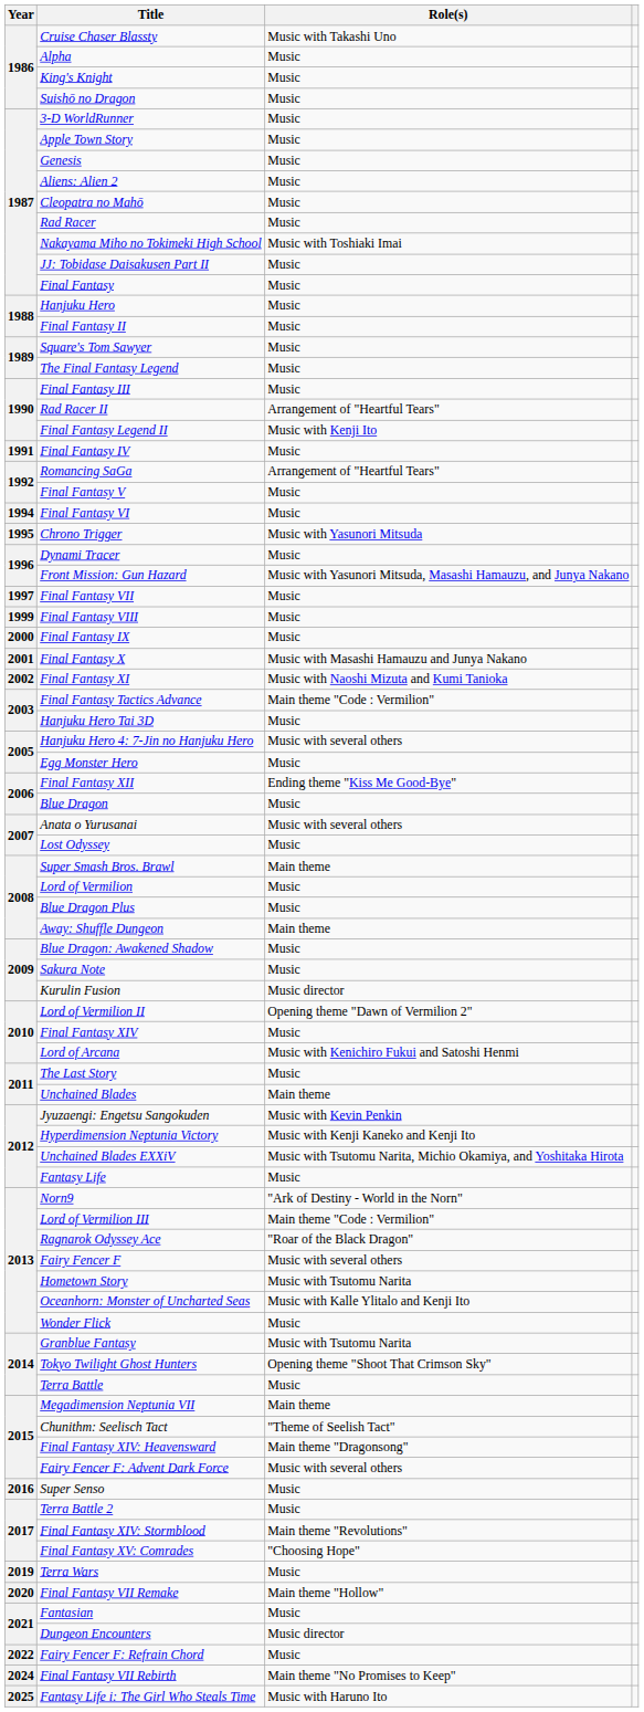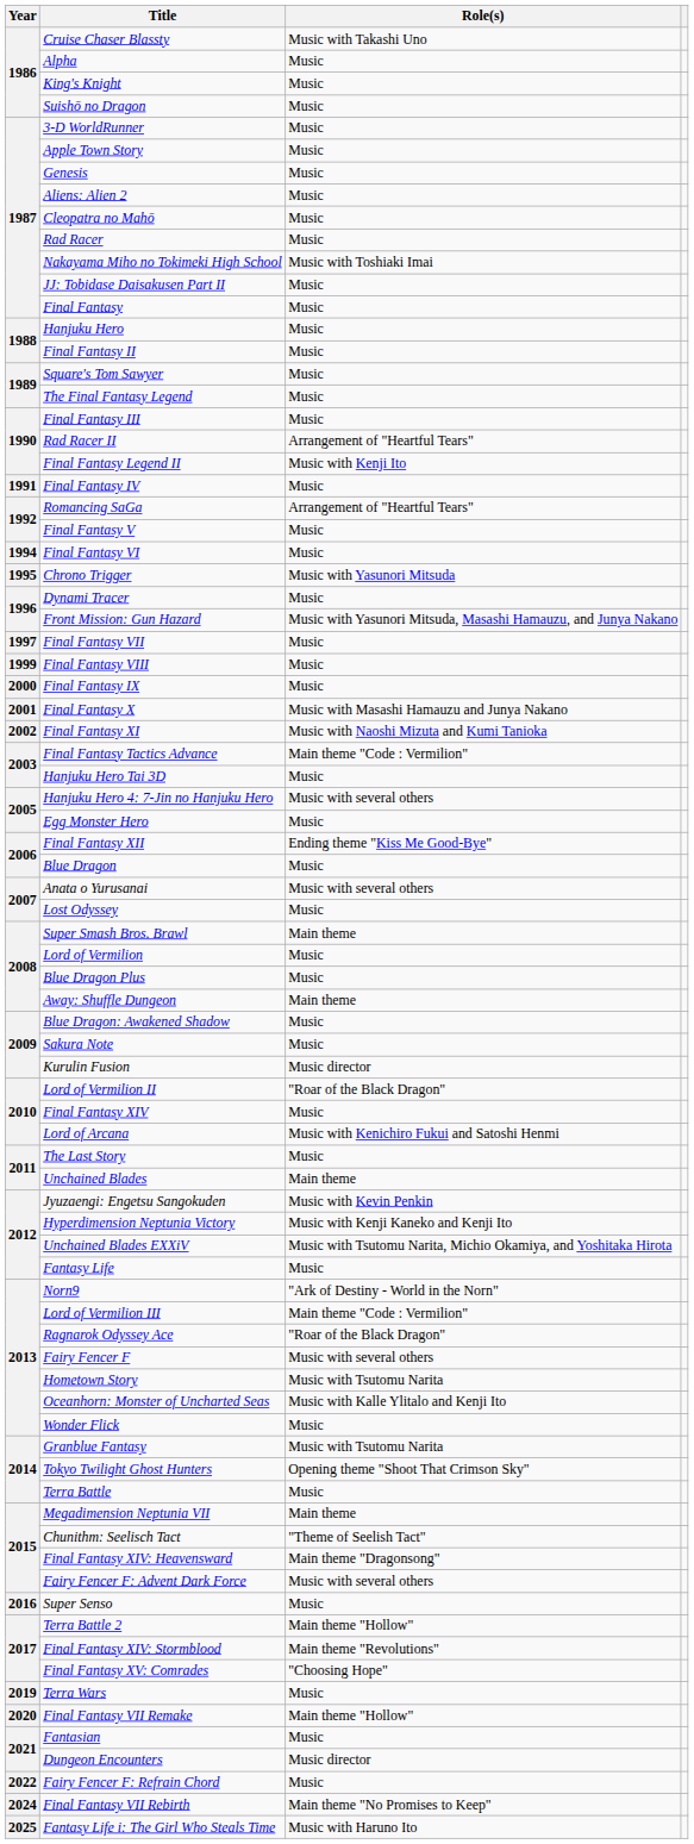 <table class="wikitable sortable"  width="auto">
 <tr>
 <th scope="col">Year</th>
 <th scope="col">Title</th>
 <th scope="col">Role(s)</th>
 <th scope="col"></th>
 </tr>
 <tr>
 <th scope="row" rowspan="4">1986</th>
 <td><em><a href='#'>Cruise Chaser Blassty</a></em></td>
 <td>Music with Takashi Uno</td>
 <td></td>
 </tr>
 <tr>
 <td><em><a href='#'>Alpha</a></em></td>
 <td>Music</td>
 <td></td>
 </tr>
 <tr>
 <td><em><a href='#'>King's Knight</a></em></td>
 <td>Music</td>
 <td></td>
 </tr>
 <tr>
 <td><em><a href='#'>Suishō no Dragon</a></em></td>
 <td>Music</td>
 <td></td>
 </tr>
 <tr>
 <th scope="row" rowspan="9">1987</th>
 <td><em><a href='#'>3-D WorldRunner</a></em></td>
 <td>Music</td>
 <td></td>
 </tr>
 <tr>
 <td><em><a href='#'>Apple Town Story</a></em></td>
 <td>Music</td>
 <td></td>
 </tr>
 <tr>
 <td><em><a href='#'>Genesis</a></em></td>
 <td>Music</td>
 <td></td>
 </tr>
 <tr>
 <td><em><a href='#'>Aliens: Alien 2</a></em></td>
 <td>Music</td>
 <td></td>
 </tr>
 <tr>
 <td><em><a href='#'>Cleopatra no Mahō</a></em></td>
 <td>Music</td>
 <td></td>
 </tr>
 <tr>
 <td><em><a href='#'>Rad Racer</a></em></td>
 <td>Music</td>
 <td></td>
 </tr>
 <tr>
 <td><em><a href='#'>Nakayama Miho no Tokimeki High School</a></em></td>
 <td>Music with Toshiaki Imai</td>
 <td></td>
 </tr>
 <tr>
 <td><em><a href='#'>JJ: Tobidase Daisakusen Part II</a></em></td>
 <td>Music</td>
 <td></td>
 </tr>
 <tr>
 <td><em><a href='#'>Final Fantasy</a></em></td>
 <td>Music</td>
 <td></td>
 </tr>
 <tr>
 <th scope="row" rowspan="2">1988</th>
 <td><em><a href='#'>Hanjuku Hero</a></em></td>
 <td>Music</td>
 <td></td>
 </tr>
 <tr>
 <td><em><a href='#'>Final Fantasy II</a></em></td>
 <td>Music</td>
 <td></td>
 </tr>
 <tr>
 <th scope="row" rowspan="2">1989</th>
 <td><em><a href='#'>Square's Tom Sawyer</a></em></td>
 <td>Music</td>
 <td></td>
 </tr>
 <tr>
 <td><em><a href='#'>The Final Fantasy Legend</a></em></td>
 <td>Music</td>
 <td></td>
 </tr>
 <tr>
 <th scope="row" rowspan="3">1990</th>
 <td><em><a href='#'>Final Fantasy III</a></em></td>
 <td>Music</td>
 <td></td>
 </tr>
 <tr>
 <td><em><a href='#'>Rad Racer II</a></em></td>
 <td>Arrangement of "Heartful Tears"</td>
 <td></td>
 </tr>
 <tr>
 <td><em><a href='#'>Final Fantasy Legend II</a></em></td>
 <td>Music with <a href='#'>Kenji Ito</a></td>
 <td></td>
 </tr>
 <tr>
 <th scope="row">1991</th>
 <td><em><a href='#'>Final Fantasy IV</a></em></td>
 <td>Music</td>
 <td></td>
 </tr>
 <tr>
 <th scope="row" rowspan="2">1992</th>
 <td><em><a href='#'>Romancing SaGa</a></em></td>
 <td>Arrangement of "Heartful Tears"</td>
 <td></td>
 </tr>
 <tr>
 <td><em><a href='#'>Final Fantasy V</a></em></td>
 <td>Music</td>
 <td></td>
 </tr>
 <tr>
 <th scope="row">1994</th>
 <td><em><a href='#'>Final Fantasy VI</a></em></td>
 <td>Music</td>
 <td></td>
 </tr>
 <tr>
 <th scope="row">1995</th>
 <td><em><a href='#'>Chrono Trigger</a></em></td>
 <td>Music with <a href='#'>Yasunori Mitsuda</a></td>
 <td></td>
 </tr>
 <tr>
 <th scope="row" rowspan="2">1996</th>
 <td><em><a href='#'>Dynami Tracer</a></em></td>
 <td>Music</td>
 <td></td>
 </tr>
 <tr>
 <td><em><a href='#'>Front Mission: Gun Hazard</a></em></td>
 <td>Music with Yasunori Mitsuda, <a href='#'>Masashi Hamauzu</a>, and <a href='#'>Junya Nakano</a></td>
 <td></td>
 </tr>
 <tr>
 <th scope="row">1997</th>
 <td><em><a href='#'>Final Fantasy VII</a></em></td>
 <td>Music</td>
 <td></td>
 </tr>
 <tr>
 <th scope="row">1999</th>
 <td><em><a href='#'>Final Fantasy VIII</a></em></td>
 <td>Music</td>
 <td></td>
 </tr>
 <tr>
 <th scope="row">2000</th>
 <td><em><a href='#'>Final Fantasy IX</a></em></td>
 <td>Music</td>
 <td></td>
 </tr>
 <tr>
 <th scope="row">2001</th>
 <td><em><a href='#'>Final Fantasy X</a></em></td>
 <td>Music with Masashi Hamauzu and Junya Nakano</td>
 <td></td>
 </tr>
 <tr>
 <th scope="row">2002</th>
 <td><em><a href='#'>Final Fantasy XI</a></em></td>
 <td>Music with <a href='#'>Naoshi Mizuta</a> and <a href='#'>Kumi Tanioka</a></td>
 <td></td>
 </tr>
 <tr>
 <th scope="row" rowspan="2">2003</th>
 <td><em><a href='#'>Final Fantasy Tactics Advance</a></em></td>
 <td>Main theme "Code : Vermilion"</td>
 <td></td>
 </tr>
 <tr>
 <td><em><a href='#'>Hanjuku Hero Tai 3D</a></em></td>
 <td>Music</td>
 <td></td>
 </tr>
 <tr>
 <th scope="row" rowspan="2">2005</th>
 <td><em><a href='#'>Hanjuku Hero 4: 7-Jin no Hanjuku Hero</a></em></td>
 <td>Music with several others</td>
 <td></td>
 </tr>
 <tr>
 <td><em><a href='#'>Egg Monster Hero</a></em></td>
 <td>Music</td>
 <td></td>
 </tr>
 <tr>
 <th scope="row" rowspan="2">2006</th>
 <td><em><a href='#'>Final Fantasy XII</a></em></td>
 <td>Ending theme "<a href='#'>Kiss Me Good-Bye</a>"</td>
 <td></td>
 </tr>
 <tr>
 <td><em><a href='#'>Blue Dragon</a></em></td>
 <td>Music</td>
 <td></td>
 </tr>
 <tr>
 <th scope="row" rowspan="2">2007</th>
 <td><em>Anata o Yurusanai</em></td>
 <td>Music with several others</td>
 <td></td>
 </tr>
 <tr>
 <td><em><a href='#'>Lost Odyssey</a></em></td>
 <td>Music</td>
 <td></td>
 </tr>
 <tr>
 <th scope="row" rowspan="4">2008</th>
 <td><em><a href='#'>Super Smash Bros. Brawl</a></em></td>
 <td>Main theme</td>
 <td></td>
 </tr>
 <tr>
 <td><em><a href='#'>Lord of Vermilion</a></em></td>
 <td>Music</td>
 <td></td>
 </tr>
 <tr>
 <td><em><a href='#'>Blue Dragon Plus</a></em></td>
 <td>Music</td>
 <td></td>
 </tr>
 <tr>
 <td><em><a href='#'>Away: Shuffle Dungeon</a></em></td>
 <td>Main theme</td>
 <td></td>
 </tr>
 <tr>
 <th scope="row" rowspan="3">2009</th>
 <td><em><a href='#'>Blue Dragon: Awakened Shadow</a></em></td>
 <td>Music</td>
 <td></td>
 </tr>
 <tr>
 <td><em><a href='#'>Sakura Note</a></em></td>
 <td>Music</td>
 <td></td>
 </tr>
 <tr>
 <td><em>Kurulin Fusion</em></td>
 <td>Music director</td>
 <td></td>
 </tr>
 <tr>
 <th scope="row" rowspan="3">2010</th>
 <td><em><a href='#'>Lord of Vermilion II</a></em></td>
-<td>Opening theme "Dawn of Vermilion 2"</td>
+<td>"Roar of the Black Dragon"</td>
 <td></td>
 </tr>
 <tr>
 <td><em><a href='#'>Final Fantasy XIV</a></em></td>
 <td>Music</td>
 <td></td>
 </tr>
 <tr>
 <td><em><a href='#'>Lord of Arcana</a></em></td>
 <td>Music with <a href='#'>Kenichiro Fukui</a> and Satoshi Henmi</td>
 <td></td>
 </tr>
 <tr>
 <th scope="row" rowspan="2">2011</th>
 <td><em><a href='#'>The Last Story</a></em></td>
 <td>Music</td>
 <td></td>
 </tr>
 <tr>
 <td><em><a href='#'>Unchained Blades</a></em></td>
 <td>Main theme</td>
 <td></td>
 </tr>
 <tr>
 <th scope="row" rowspan="4">2012</th>
 <td><em>Jyuzaengi: Engetsu Sangokuden</em></td>
 <td>Music with <a href='#'>Kevin Penkin</a></td>
 <td></td>
 </tr>
 <tr>
 <td><em><a href='#'>Hyperdimension Neptunia Victory</a></em></td>
 <td>Music with Kenji Kaneko and Kenji Ito</td>
 <td></td>
 </tr>
 <tr>
 <td><em><a href='#'>Unchained Blades EXXiV</a></em></td>
 <td>Music with Tsutomu Narita, Michio Okamiya, and <a href='#'>Yoshitaka Hirota</a></td>
 <td></td>
 </tr>
 <tr>
 <td><em><a href='#'>Fantasy Life</a></em></td>
 <td>Music</td>
 <td></td>
 </tr>
 <tr>
 <th scope="row" rowspan="7">2013</th>
 <td><em><a href='#'>Norn9</a></em></td>
 <td>"Ark of Destiny - World in the Norn"</td>
 <td></td>
 </tr>
 <tr>
 <td><em><a href='#'>Lord of Vermilion III</a></em></td>
 <td>Main theme "Code : Vermilion"</td>
 <td></td>
 </tr>
 <tr>
 <td><em><a href='#'>Ragnarok Odyssey Ace</a></em></td>
 <td>"Roar of the Black Dragon"</td>
 <td></td>
 </tr>
 <tr>
 <td><em><a href='#'>Fairy Fencer F</a></em></td>
 <td>Music with several others</td>
 <td></td>
 </tr>
 <tr>
 <td><em><a href='#'>Hometown Story</a></em></td>
 <td>Music with Tsutomu Narita</td>
 <td></td>
 </tr>
 <tr>
 <td><em><a href='#'>Oceanhorn: Monster of Uncharted Seas</a></em></td>
 <td>Music with Kalle Ylitalo and Kenji Ito</td>
 <td></td>
 </tr>
 <tr>
 <td><em><a href='#'>Wonder Flick</a></em></td>
 <td>Music</td>
 <td></td>
 </tr>
 <tr>
 <th scope="row" rowspan="3">2014</th>
 <td><em><a href='#'>Granblue Fantasy</a></em></td>
 <td>Music with Tsutomu Narita</td>
 <td></td>
 </tr>
 <tr>
 <td><em><a href='#'>Tokyo Twilight Ghost Hunters</a></em></td>
 <td>Opening theme "Shoot That Crimson Sky"</td>
 <td></td>
 </tr>
 <tr>
 <td><em><a href='#'>Terra Battle</a></em></td>
 <td>Music</td>
 <td></td>
 </tr>
 <tr>
 <th scope="row" rowspan="4">2015</th>
 <td><em><a href='#'>Megadimension Neptunia VII</a></em></td>
 <td>Main theme</td>
 <td></td>
 </tr>
 <tr>
 <td><em>Chunithm: Seelisch Tact</em></td>
 <td>"Theme of Seelish Tact"</td>
 <td></td>
 </tr>
 <tr>
 <td><em><a href='#'>Final Fantasy XIV: Heavensward</a></em></td>
 <td>Main theme "Dragonsong"</td>
 <td></td>
 </tr>
 <tr>
 <td><em><a href='#'>Fairy Fencer F: Advent Dark Force</a></em></td>
 <td>Music with several others</td>
 <td></td>
 </tr>
 <tr>
 <th scope="row">2016</th>
 <td><em>Super Senso</em></td>
 <td>Music</td>
 <td></td>
 </tr>
 <tr>
 <th scope="row" rowspan="3">2017</th>
 <td><em><a href='#'>Terra Battle 2</a></em></td>
-<td>Music</td>
+<td>Main theme "Hollow"</td>
 <td></td>
 </tr>
 <tr>
 <td><em><a href='#'>Final Fantasy XIV: Stormblood</a></em></td>
 <td>Main theme "Revolutions"</td>
 <td></td>
 </tr>
 <tr>
 <td><em><a href='#'>Final Fantasy XV: Comrades</a></em></td>
 <td>"Choosing Hope"</td>
 <td></td>
 </tr>
 <tr>
 <th scope="row">2019</th>
 <td><em><a href='#'>Terra Wars</a></em></td>
 <td>Music</td>
 <td></td>
 </tr>
 <tr>
 <th scope="row">2020</th>
 <td><em><a href='#'>Final Fantasy VII Remake</a></em></td>
 <td>Main theme "Hollow"</td>
 <td></td>
 </tr>
 <tr>
 <th scope="row" rowspan="2">2021</th>
 <td><em><a href='#'>Fantasian</a></em></td>
 <td>Music</td>
 <td></td>
 </tr>
 <tr>
 <td><em><a href='#'>Dungeon Encounters</a></em></td>
 <td>Music director</td>
 <td></td>
 </tr>
 <tr>
 <th scope="row">2022</th>
 <td><em><a href='#'>Fairy Fencer F: Refrain Chord</a></em></td>
 <td>Music</td>
 <td></td>
 </tr>
 <tr>
 <th scope="row">2024</th>
 <td><em><a href='#'>Final Fantasy VII Rebirth</a></em></td>
 <td>Main theme "No Promises to Keep"</td>
 <td></td>
 </tr>
 <tr>
 <th scope="row">2025</th>
 <td><em><a href='#'>Fantasy Life i: The Girl Who Steals Time</a></em></td>
 <td>Music with Haruno Ito</td>
 <td></td>
 </tr>
 </table>
